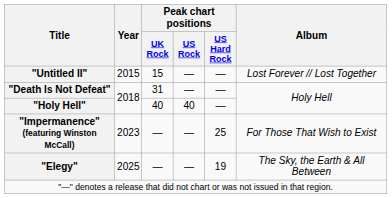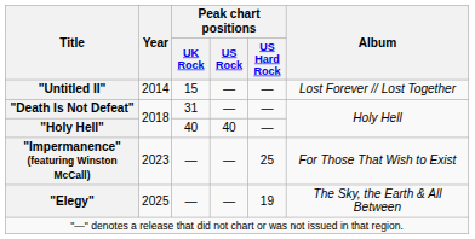 <table class="wikitable plainrowheaders" style="text-align:center;">
 <tr>
 <th scope="col" rowspan="2">Title</th>
 <th scope="col" rowspan="2">Year</th>
 <th scope="col" colspan="3">Peak chart positions</th>
 <th scope="col" rowspan="2">Album</th>
 </tr>
 <tr>
 <th scope="col" style="width:3em;font-size:90%;"><a href='#'>UK<br>Rock</a> <br></th>
 <th scope="col" style="width:3em;font-size:90%;"><a href='#'>US<br>Rock</a><br></th>
 <th scope="col" style="width:3em;font-size:90%;"><a href='#'>US<br>Hard Rock</a><br></th>
 </tr>
 <tr>
 <th scope="row">"Untitled II"</th>
-<td rowspan="1">2015</td>
+<td rowspan="1">2014</td>
 <td>15</td>
 <td>—</td>
 <td>—</td>
 <td rowspan="1"><em>Lost Forever // Lost Together</em></td>
 </tr>
 <tr>
 <th scope="row">"Death Is Not Defeat"</th>
 <td rowspan="2">2018</td>
 <td>31</td>
 <td>—</td>
 <td>—</td>
 <td rowspan="2"><em>Holy Hell</em></td>
 </tr>
 <tr>
 <th scope="row">"Holy Hell"</th>
 <td>40</td>
 <td>40</td>
 <td>—</td>
 </tr>
 <tr>
 <th scope="row">"Impermanence"<br><small>(featuring Winston McCall)</small></th>
 <td>2023</td>
 <td>—</td>
 <td>—</td>
 <td>25</td>
 <td><em>For Those That Wish to Exist</em></td>
 </tr>
 <tr>
 <th scope="row">"Elegy"</th>
 <td>2025</td>
 <td>—</td>
 <td>—</td>
 <td>19</td>
 <td><em>The Sky, the Earth & All Between</em></td>
 </tr>
 <tr>
 <td align="center" colspan="6" style="font-size: 85%">"—" denotes a release that did not chart or was not issued in that region.</td>
 </tr>
 </table>
